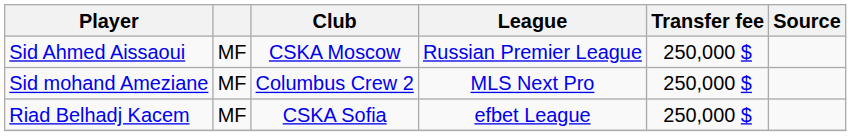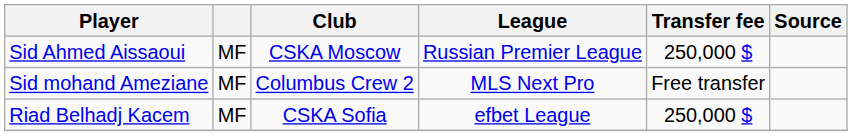 <table class="wikitable plainrowheaders sortable" style="text-align:center;font-size:95%">
 <tr>
 <th>Player</th>
 <th></th>
 <th>Club</th>
 <th>League</th>
 <th>Transfer fee</th>
 <th>Source</th>
 </tr>
 <tr>
 <td align="left"> <a href='#'>Sid Ahmed Aissaoui</a></td>
 <td>MF</td>
 <td><a href='#'>CSKA Moscow</a></td>
 <td> <a href='#'>Russian Premier League</a></td>
 <td>250,000 <a href='#'>$</a></td>
 <td></td>
 </tr>
 <tr>
 <td align="left"> <a href='#'>Sid mohand Ameziane</a></td>
 <td>MF</td>
 <td><a href='#'>Columbus Crew 2</a></td>
 <td> <a href='#'>MLS Next Pro</a></td>
-<td>250,000 <a href='#'>$</a></td>
+<td>Free transfer</td>
 <td></td>
 </tr>
 <tr>
 <td align="left"> <a href='#'>Riad Belhadj Kacem</a></td>
 <td>MF</td>
 <td><a href='#'>CSKA Sofia</a></td>
 <td> <a href='#'>efbet League</a></td>
 <td>250,000 <a href='#'>$</a></td>
 <td></td>
 </tr>
 <tr>
 </tr>
 </table>
